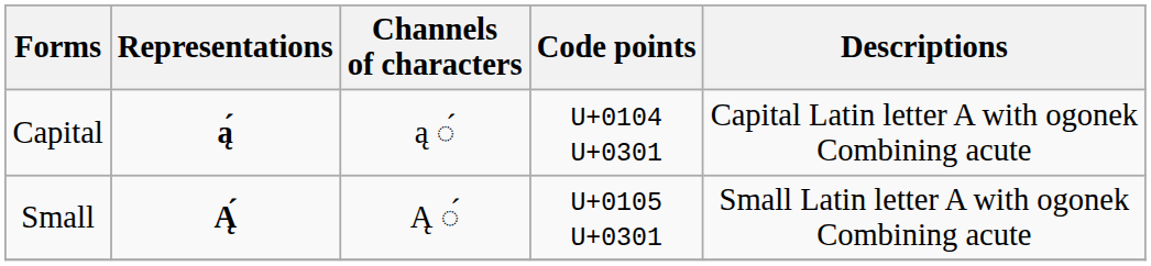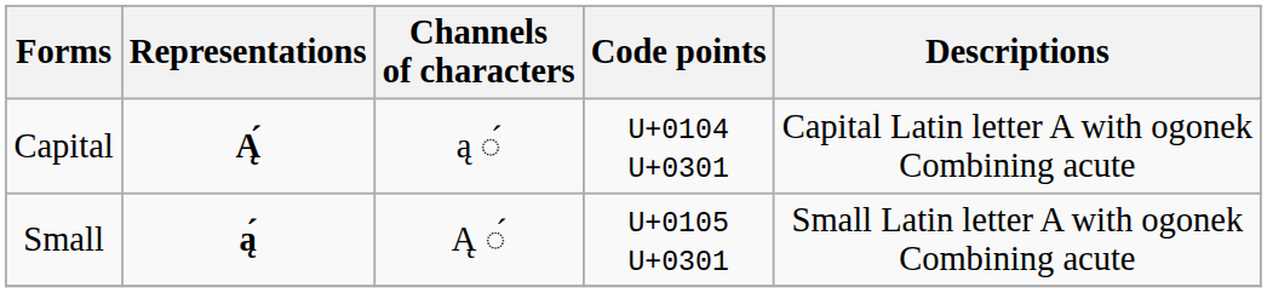 <table class="wikitable" style="text-align: center">
 <tr>
 <th>Forms</th>
 <th>Representations</th>
 <th>Channels<br>of characters</th>
 <th>Code points</th>
 <th>Descriptions</th>
 </tr>
 <tr>
 <td>Capital</td>
-<td><strong>ą́</strong></td>
+<td><strong>Ą́</strong></td>
 <td>ą ◌́</td>
 <td><code>U+0104<br>U+0301</code></td>
 <td>Capital Latin letter A with ogonek<br>Combining acute</td>
 </tr>
 <tr>
 <td>Small</td>
-<td><strong>Ą́</strong></td>
+<td><strong>ą́</strong></td>
 <td>Ą ◌́</td>
 <td><code>U+0105<br>U+0301</code></td>
 <td>Small Latin letter A with ogonek<br>Combining acute</td>
 </tr>
 <tr>
 </tr>
 </table>
